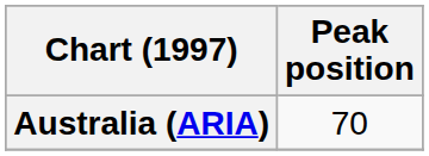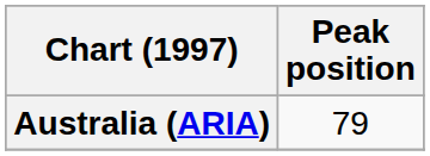 <table class="wikitable sortable plainrowheaders" style="text-align:center">
 <tr>
 <th>Chart (1997)</th>
 <th>Peak<br>position</th>
 </tr>
 <tr>
 <th scope="row">Australia (<a href='#'>ARIA</a>)</th>
-<td>70</td>
+<td>79</td>
 </tr>
 <tr>
 </tr>
 <tr>
 </tr>
 <tr>
 </tr>
 </table>
